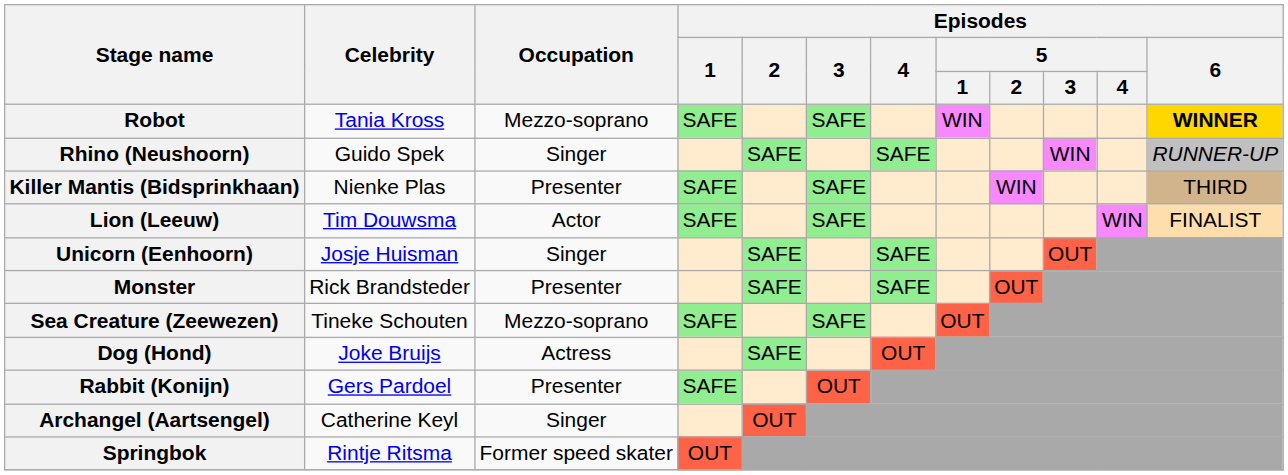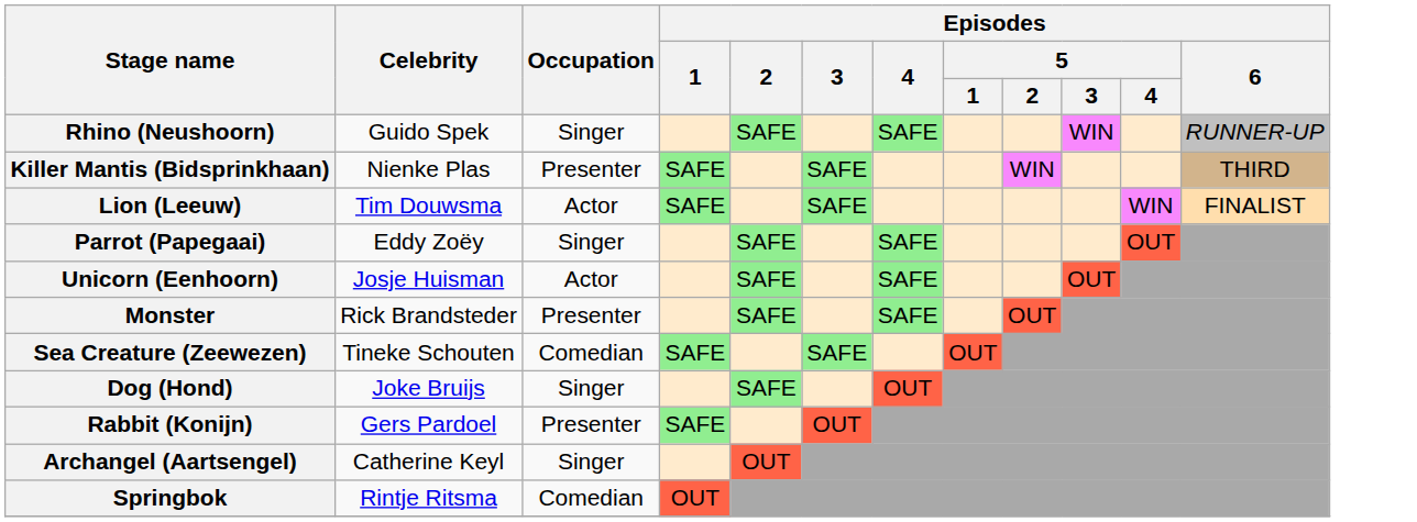 <table class="wikitable" style="text-align:center; ">
 <tr>
 <th rowspan="3">Stage name</th>
 <th rowspan="3">Celebrity</th>
 <th rowspan="3">Occupation</th>
 <th colspan="9">Episodes</th>
 </tr>
 <tr>
 <th rowspan="2">1</th>
 <th rowspan="2">2</th>
 <th rowspan="2">3</th>
 <th rowspan="2">4</th>
 <th colspan="4">5</th>
 <th rowspan="2">6</th>
 </tr>
 <tr>
 <th colspan="1">1</th>
 <th colspan="1">2</th>
 <th colspan="1">3</th>
 <th colspan="1">4</th>
-</tr>
-<tr>
-<th>Robot</th>
-<td><a href='#'>Tania Kross</a></td>
-<td>Mezzo-soprano</td>
-<td bgcolor="lightgreen">SAFE</td>
-<td bgcolor="#FFEBCD"></td>
-<td bgcolor="lightgreen">SAFE</td>
-<td bgcolor="#FFEBCD"></td>
-<td bgcolor="F888FD">WIN</td>
-<td bgcolor="#FFEBCD"></td>
-<td bgcolor="#FFEBCD"></td>
-<td bgcolor="#FFEBCD"></td>
-<td bgcolor="gold"><strong>WINNER</strong></td>
 </tr>
 <tr>
 <th>Rhino (Neushoorn)</th>
 <td>Guido Spek</td>
 <td>Singer</td>
 <td bgcolor="#FFEBCD"></td>
 <td bgcolor="lightgreen">SAFE</td>
 <td bgcolor="#FFEBCD"></td>
 <td bgcolor="lightgreen">SAFE</td>
 <td bgcolor="#FFEBCD"></td>
 <td bgcolor="#FFEBCD"></td>
 <td bgcolor="F888FD">WIN</td>
 <td bgcolor="#FFEBCD"></td>
 <td bgcolor="silver"><em>RUNNER-UP</em></td>
 </tr>
 <tr>
 <th>Killer Mantis (Bidsprinkhaan)</th>
 <td>Nienke Plas</td>
 <td>Presenter</td>
 <td bgcolor="lightgreen">SAFE</td>
 <td bgcolor="#FFEBCD"></td>
 <td bgcolor="lightgreen">SAFE</td>
 <td bgcolor="#FFEBCD"></td>
 <td bgcolor="#FFEBCD"></td>
 <td bgcolor="F888FD">WIN</td>
 <td bgcolor="#FFEBCD"></td>
 <td bgcolor="#FFEBCD"></td>
 <td bgcolor="tan">THIRD</td>
 </tr>
 <tr>
 <th>Lion (Leeuw)</th>
 <td><a href='#'>Tim Douwsma</a></td>
 <td>Actor</td>
 <td bgcolor="lightgreen">SAFE</td>
 <td bgcolor="#FFEBCD"></td>
 <td bgcolor="lightgreen">SAFE</td>
 <td bgcolor="#FFEBCD"></td>
 <td bgcolor="#FFEBCD"></td>
 <td bgcolor="#FFEBCD"></td>
 <td bgcolor="#FFEBCD"></td>
 <td bgcolor="F888FD">WIN</td>
 <td bgcolor="navajowhite">FINALIST</td>
 </tr>
 <tr>
+<th>Parrot (Papegaai)</th>
+<td>Eddy Zoëy</td>
+<td>Singer</td>
+<td bgcolor="#FFEBCD"></td>
+<td bgcolor="lightgreen">SAFE</td>
+<td bgcolor="#FFEBCD"></td>
+<td bgcolor="lightgreen">SAFE</td>
+<td bgcolor="#FFEBCD"></td>
+<td bgcolor="#FFEBCD"></td>
+<td bgcolor="#FFEBCD"></td>
+<td bgcolor="tomato">OUT</td>
+<td colspan="1" bgcolor="darkgrey"></td>
+</tr>
+<tr>
 <th>Unicorn (Eenhoorn)</th>
 <td><a href='#'>Josje Huisman</a></td>
-<td>Singer</td>
+<td>Actor</td>
 <td bgcolor="#FFEBCD"></td>
 <td bgcolor="lightgreen">SAFE</td>
 <td bgcolor="#FFEBCD"></td>
 <td bgcolor="lightgreen">SAFE</td>
 <td bgcolor="#FFEBCD"></td>
 <td bgcolor="#FFEBCD"></td>
 <td bgcolor="tomato">OUT</td>
 <td colspan="2" bgcolor="darkgrey"></td>
 </tr>
 <tr>
 <th>Monster</th>
 <td>Rick Brandsteder</td>
 <td>Presenter</td>
 <td bgcolor="#FFEBCD"></td>
 <td bgcolor="lightgreen">SAFE</td>
 <td bgcolor="#FFEBCD"></td>
 <td bgcolor="lightgreen">SAFE</td>
 <td bgcolor="#FFEBCD"></td>
 <td bgcolor="tomato">OUT</td>
 <td colspan="3" bgcolor="darkgrey"></td>
 </tr>
 <tr>
 <th>Sea Creature (Zeewezen)</th>
 <td>Tineke Schouten</td>
-<td>Mezzo-soprano</td>
+<td>Comedian</td>
 <td bgcolor="lightgreen">SAFE</td>
 <td bgcolor="#FFEBCD"></td>
 <td bgcolor="lightgreen">SAFE</td>
 <td bgcolor="#FFEBCD"></td>
 <td bgcolor="tomato">OUT</td>
 <td colspan="4" bgcolor="darkgrey"></td>
 </tr>
 <tr>
 <th>Dog (Hond)</th>
 <td><a href='#'>Joke Bruijs</a></td>
-<td>Actress</td>
+<td>Singer</td>
 <td bgcolor="#FFEBCD"></td>
 <td bgcolor="lightgreen">SAFE</td>
 <td bgcolor="#FFEBCD"></td>
 <td bgcolor="tomato">OUT</td>
 <td colspan="5" bgcolor="darkgrey"></td>
 </tr>
 <tr>
 <th>Rabbit (Konijn)</th>
 <td><a href='#'>Gers Pardoel</a></td>
 <td>Presenter</td>
 <td bgcolor="lightgreen">SAFE</td>
 <td bgcolor="#FFEBCD"></td>
 <td bgcolor="tomato">OUT</td>
 <td colspan="6" bgcolor="darkgrey"></td>
 </tr>
 <tr>
 <th>Archangel (Aartsengel)</th>
 <td>Catherine Keyl</td>
 <td>Singer</td>
 <td bgcolor="#FFEBCD"></td>
 <td bgcolor="tomato">OUT</td>
 <td colspan="7" bgcolor="darkgrey"></td>
 </tr>
 <tr>
 <th>Springbok</th>
 <td><a href='#'>Rintje Ritsma</a></td>
-<td>Former speed skater</td>
+<td>Comedian</td>
 <td bgcolor="tomato">OUT</td>
 <td colspan="8" bgcolor="darkgrey"></td>
 </tr>
 <tr>
 </tr>
 </table>
